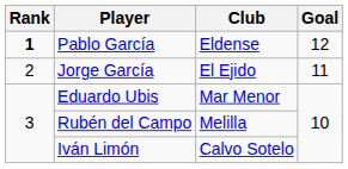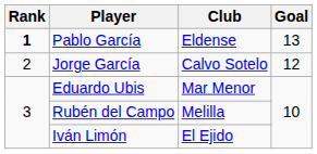 <table class="wikitable">
 <tr>
 <th>Rank</th>
 <th>Player</th>
 <th>Club</th>
 <th>Goal</th>
 </tr>
 <tr>
 <td align="center"><strong>1</strong></td>
 <td> <a href='#'>Pablo García</a></td>
 <td><a href='#'>Eldense</a></td>
-<td align="center">12</td>
+<td align="center">13</td>
 </tr>
 <tr>
 <td align="center">2</td>
 <td> <a href='#'>Jorge García</a></td>
-<td><a href='#'>El Ejido</a></td>
-<td align="center">11</td>
+<td><a href='#'>Calvo Sotelo</a></td>
+<td align="center">12</td>
 </tr>
 <tr>
 <td rowspan="3" align="center">3</td>
 <td> <a href='#'>Eduardo Ubis</a></td>
 <td><a href='#'>Mar Menor</a></td>
 <td rowspan="3" align="center">10</td>
 </tr>
 <tr>
 <td> <a href='#'>Rubén del Campo</a></td>
 <td><a href='#'>Melilla</a></td>
 </tr>
 <tr>
 <td> <a href='#'>Iván Limón</a></td>
-<td><a href='#'>Calvo Sotelo</a></td>
+<td><a href='#'>El Ejido</a></td>
 </tr>
 </table>
